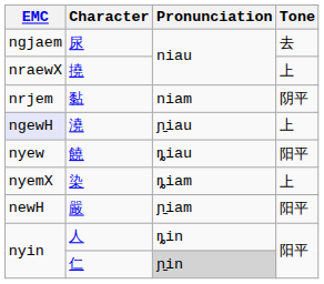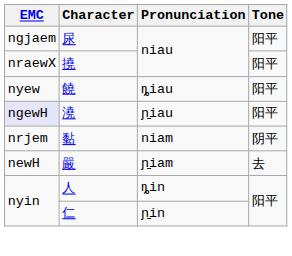 <table class="wikitable">
 <tr>
 <th><a href='#'>EMC</a></th>
 <th>Character</th>
 <th>Pronunciation</th>
 <th>Tone</th>
 </tr>
 <tr>
 <td>ngjaem</td>
 <td><a href='#'>尿</a></td>
 <td rowspan="2">niau</td>
-<td>去</td>
+<td>阳平</td>
 </tr>
 <tr>
 <td>nraewX</td>
 <td><a href='#'>撓</a></td>
-<td>上</td>
+<td>阳平</td>
+</tr>
+<tr>
+<td>nyew</td>
+<td><a href='#'>饒</a></td>
+<td>ȵiau</td>
+<td>阳平</td>
+</tr>
+<tr>
+<td style="background: lavender;">ngewH</td>
+<td><a href='#'>澆</a></td>
+<td>ɲ̠iau</td>
+<td>阳平</td>
 </tr>
 <tr>
 <td>nrjem</td>
 <td><a href='#'>黏</a></td>
 <td>niam</td>
 <td>阴平</td>
 </tr>
 <tr>
-<td style="background: lavender;">ngewH</td>
-<td><a href='#'>澆</a></td>
-<td>ɲ̠iau</td>
-<td>上</td>
-</tr>
-<tr>
-<td>nyew</td>
-<td><a href='#'>饒</a></td>
-<td>ȵiau</td>
-<td>阳平</td>
-</tr>
-<tr>
-<td>nyemX</td>
-<td><a href='#'>染</a></td>
-<td>ȵiam</td>
-<td>上</td>
-</tr>
-<tr>
 <td>newH</td>
 <td><a href='#'>嚴</a></td>
 <td>ɲ̠iam</td>
-<td>阳平</td>
+<td>去</td>
 </tr>
 <tr>
 <td rowspan="2">nyin</td>
 <td><a href='#'>人</a></td>
 <td>ȵin</td>
 <td rowspan="2">阳平</td>
 </tr>
 <tr>
 <td><a href='#'>仁</a></td>
-<td style="background: lightgrey;">ɲ̠in </td>
+<td>ɲ̠in </td>
 </tr>
 </table>
